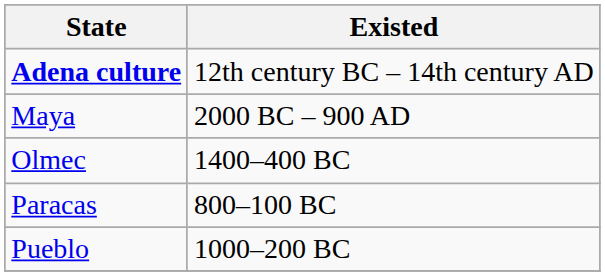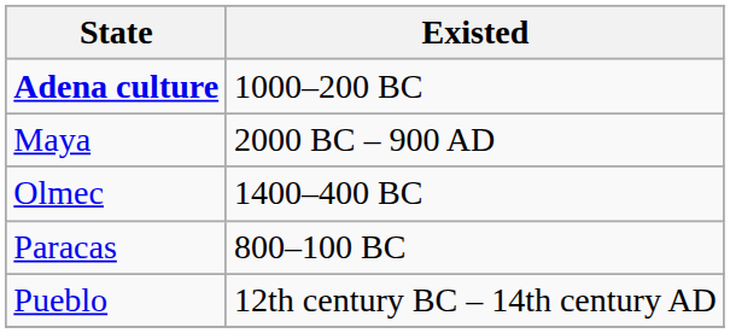 <table class=wikitable border="1">
 <tr>
 <th>State</th>
 <th>Existed</th>
 </tr>
 <tr>
 <td><strong><a href='#'>Adena culture</a></strong></td>
-<td>12th century BC – 14th century AD</td>
+<td>1000–200 BC</td>
 </tr>
 <tr>
 <td><a href='#'>Maya</a></td>
 <td>2000 BC – 900 AD</td>
 </tr>
 <tr>
 <td><a href='#'>Olmec</a></td>
 <td>1400–400 BC</td>
 </tr>
 <tr>
 <td><a href='#'>Paracas</a></td>
 <td>800–100 BC</td>
 </tr>
 <tr>
 <td><a href='#'>Pueblo</a></td>
-<td>1000–200 BC</td>
+<td>12th century BC – 14th century AD</td>
 </tr>
 <tr>
 </tr>
 </table>
